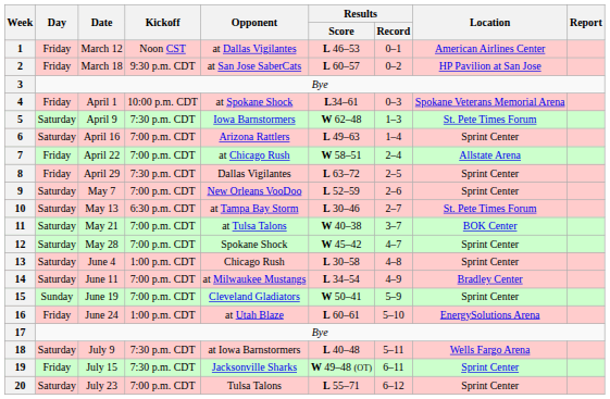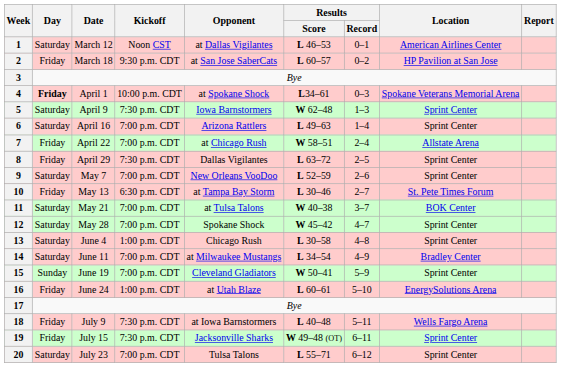 <table class="wikitable" style="font-size: 95%;">
 <tr>
 <th rowspan="2">Week</th>
 <th rowspan="2">Day</th>
 <th rowspan="2">Date</th>
 <th rowspan="2">Kickoff</th>
 <th rowspan="2">Opponent</th>
 <th colspan="2">Results</th>
 <th rowspan="2">Location</th>
 <th rowspan="2">Report</th>
 </tr>
 <tr>
 <th>Score</th>
 <th>Record</th>
 </tr>
 <tr style= background:#ffcccc;>
 <th align="center">1</th>
-<td align="center">Friday</td>
+<td align="center">Saturday</td>
 <td align="center">March 12</td>
 <td align="center">Noon <a href='#'>CST</a></td>
 <td align="center">at <a href='#'>Dallas Vigilantes</a></td>
 <td align="center"><strong>L</strong> 46–53</td>
 <td align="center">0–1</td>
 <td align="center"><a href='#'>American Airlines Center</a></td>
 <td align="center"></td>
 </tr>
 <tr style= background:#ffcccc;>
 <th align="center">2</th>
 <td align="center">Friday</td>
 <td align="center">March 18</td>
 <td align="center">9:30 p.m. CDT</td>
 <td align="center">at <a href='#'>San Jose SaberCats</a></td>
 <td align="center"><strong>L</strong> 60–57</td>
 <td align="center">0–2</td>
 <td align="center"><a href='#'>HP Pavilion at San Jose</a></td>
 <td align="center"></td>
 </tr>
 <tr style=>
 <th align="center">3</th>
 <td colspan="9" align="center" valign="middle"><em>Bye</em></td>
 </tr>
 <tr style= background:#ffcccc;>
 <th align="center">4</th>
-<td align="center">Friday</td>
+<td align="center"><strong>Friday</strong></td>
 <td align="center">April 1</td>
 <td align="center">10:00 p.m. CDT</td>
 <td align="center">at <a href='#'>Spokane Shock</a></td>
 <td align="center"><strong>L</strong>34–61</td>
 <td align="center">0–3</td>
 <td align="center"><a href='#'>Spokane Veterans Memorial Arena</a></td>
 <td align="center"></td>
 </tr>
 <tr style= background:#ccffcc;>
 <th align="center">5</th>
 <td align="center">Saturday</td>
 <td align="center">April 9</td>
 <td align="center">7:30 p.m. CDT</td>
 <td align="center"><a href='#'>Iowa Barnstormers</a></td>
 <td align="center"><strong>W</strong> 62–48</td>
 <td align="center">1–3</td>
-<td align="center"><a href='#'>St. Pete Times Forum</a></td>
+<td align="center"><a href='#'>Sprint Center</a></td>
 <td align="center"></td>
 </tr>
 <tr style= background:#ffcccc;>
 <th align="center">6</th>
 <td align="center">Saturday</td>
 <td align="center">April 16</td>
 <td align="center">7:00 p.m. CDT</td>
 <td align="center"><a href='#'>Arizona Rattlers</a></td>
 <td align="center"><strong>L</strong> 49–63</td>
 <td align="center">1–4</td>
 <td align="center">Sprint Center</td>
 <td align="center"></td>
 </tr>
 <tr style= background:#ccffcc;>
 <th align="center">7</th>
 <td align="center">Friday</td>
 <td align="center">April 22</td>
 <td align="center">7:00 p.m. CDT</td>
 <td align="center">at <a href='#'>Chicago Rush</a></td>
 <td align="center"><strong>W</strong> 58–51</td>
 <td align="center">2–4</td>
 <td align="center"><a href='#'>Allstate Arena</a></td>
 <td align="center"></td>
 </tr>
 <tr style= background:#ffcccc;>
 <th align="center">8</th>
 <td align="center">Friday</td>
 <td align="center">April 29</td>
 <td align="center">7:30 p.m. CDT</td>
 <td align="center">Dallas Vigilantes</td>
 <td align="center"><strong>L</strong> 63–72</td>
 <td align="center">2–5</td>
 <td align="center">Sprint Center</td>
 <td align="center"></td>
 </tr>
 <tr style= background:#ffcccc;>
 <th align="center">9</th>
 <td align="center">Saturday</td>
 <td align="center">May 7</td>
 <td align="center">7:00 p.m. CDT</td>
 <td align="center"><a href='#'>New Orleans VooDoo</a></td>
 <td align="center"><strong>L</strong> 52–59</td>
 <td align="center">2–6</td>
 <td align="center">Sprint Center</td>
 <td align="center"></td>
 </tr>
 <tr style= background:#ffcccc;>
 <th align="center">10</th>
-<td align="center">Saturday</td>
+<td align="center">Friday</td>
 <td align="center">May 13</td>
 <td align="center">6:30 p.m. CDT</td>
 <td align="center">at <a href='#'>Tampa Bay Storm</a></td>
 <td align="center"><strong>L</strong> 30–46</td>
 <td align="center">2–7</td>
 <td align="center"><a href='#'>St. Pete Times Forum</a></td>
 <td align="center"></td>
 </tr>
 <tr style= background:#ccffcc;>
 <th align="center">11</th>
 <td align="center">Saturday</td>
 <td align="center">May 21</td>
 <td align="center">7:00 p.m. CDT</td>
 <td align="center">at <a href='#'>Tulsa Talons</a></td>
 <td align="center"><strong>W</strong> 40–38</td>
 <td align="center">3–7</td>
 <td align="center"><a href='#'>BOK Center</a></td>
 <td align="center"></td>
 </tr>
 <tr style=  background:#ccffcc;>
 <th align="center">12</th>
 <td align="center">Saturday</td>
 <td align="center">May 28</td>
 <td align="center">7:00 p.m. CDT</td>
 <td align="center">Spokane Shock</td>
 <td align="center"><strong>W</strong> 45–42</td>
 <td align="center">4–7</td>
 <td align="center">Sprint Center</td>
 <td align="center"></td>
 </tr>
 <tr style= background:#ffcccc;>
 <th align="center">13</th>
 <td align="center">Saturday</td>
 <td align="center">June 4</td>
 <td align="center">1:00 p.m. CDT</td>
 <td align="center">Chicago Rush</td>
 <td align="center"><strong>L</strong> 30–58</td>
 <td align="center">4–8</td>
 <td align="center">Sprint Center</td>
 <td align="center"></td>
 </tr>
 <tr style= background:#ffcccc;>
 <th align="center">14</th>
 <td align="center">Saturday</td>
 <td align="center">June 11</td>
 <td align="center">7:00 p.m. CDT</td>
 <td align="center">at <a href='#'>Milwaukee Mustangs</a></td>
 <td align="center"><strong>L</strong> 34–54</td>
 <td align="center">4–9</td>
 <td align="center"><a href='#'>Bradley Center</a></td>
 <td align="center"></td>
 </tr>
 <tr style= background:#ccffcc;>
 <th align="center">15</th>
 <td align="center">Sunday</td>
 <td align="center">June 19</td>
 <td align="center">7:00 p.m. CDT</td>
 <td align="center"><a href='#'>Cleveland Gladiators</a></td>
 <td align="center"><strong>W</strong> 50–41</td>
 <td align="center">5–9</td>
 <td align="center">Sprint Center</td>
 <td align="center"></td>
 </tr>
 <tr style= background:#ffcccc;>
 <th align="center">16</th>
 <td align="center">Friday</td>
 <td align="center">June 24</td>
 <td align="center">1:00 p.m. CDT</td>
 <td align="center">at <a href='#'>Utah Blaze</a></td>
 <td align="center"><strong>L</strong> 60–61</td>
 <td align="center">5–10</td>
 <td align="center"><a href='#'>EnergySolutions Arena</a></td>
 <td align="center"></td>
 </tr>
 <tr style=>
 <th align="center">17</th>
 <td colspan="9" align="center" valign="middle"><em>Bye</em></td>
 </tr>
 <tr style= background:#ffcccc;>
 <th align="center">18</th>
-<td align="center">Saturday</td>
+<td align="center">Friday</td>
 <td align="center">July 9</td>
 <td align="center">7:30 p.m. CDT</td>
 <td align="center">at Iowa Barnstormers</td>
 <td align="center"><strong>L</strong> 40–48</td>
 <td align="center">5–11</td>
 <td align="center"><a href='#'>Wells Fargo Arena</a></td>
 <td align="center"></td>
 </tr>
 <tr style= background:#ccffcc;>
 <th align="center">19</th>
 <td align="center">Friday</td>
 <td align="center">July 15</td>
 <td align="center">7:30 p.m. CDT</td>
 <td align="center"><a href='#'>Jacksonville Sharks</a></td>
 <td align="center"><strong>W</strong> 49–48 <small>(OT)</small></td>
 <td align="center">6–11</td>
 <td align="center"><a href='#'>Sprint Center</a></td>
 <td align="center"></td>
 </tr>
 <tr style= background:#ffcccc;>
 <th align="center">20</th>
 <td align="center">Saturday</td>
 <td align="center">July 23</td>
 <td align="center">7:00 p.m. CDT</td>
 <td align="center">Tulsa Talons</td>
 <td align="center"><strong>L</strong> 55–71</td>
 <td align="center">6–12</td>
 <td align="center">Sprint Center</td>
 <td align="center"></td>
 </tr>
 </table>
